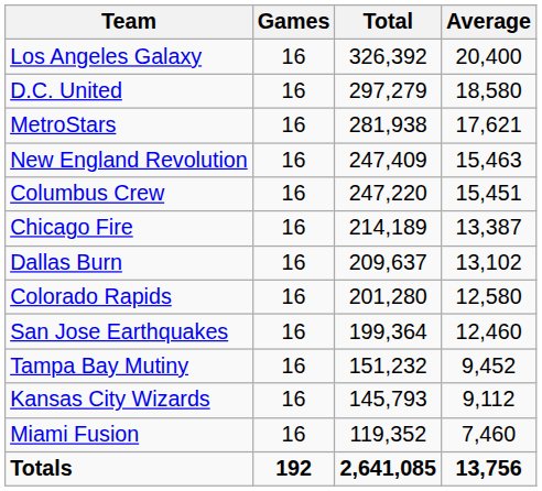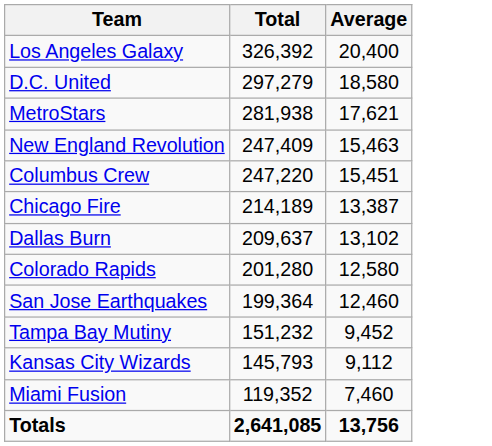 <table class="wikitable" style="font-size:100%">
 <tr>
 <th>Team</th>
-<th>Games</th>
 <th>Total</th>
 <th>Average</th>
 </tr>
 <tr>
 <td><a href='#'>Los Angeles Galaxy</a></td>
-<td align=center>16</td>
 <td align=center>326,392</td>
 <td align=center>20,400</td>
 </tr>
 <tr>
 <td><a href='#'>D.C. United</a></td>
-<td align=center>16</td>
 <td align=center>297,279</td>
 <td align=center>18,580</td>
 </tr>
 <tr>
 <td><a href='#'>MetroStars</a></td>
-<td align=center>16</td>
 <td align=center>281,938</td>
 <td align=center>17,621</td>
 </tr>
 <tr>
 <td><a href='#'>New England Revolution</a></td>
-<td align=center>16</td>
 <td align=center>247,409</td>
 <td align=center>15,463</td>
 </tr>
 <tr>
 <td><a href='#'>Columbus Crew</a></td>
-<td align=center>16</td>
 <td align=center>247,220</td>
 <td align=center>15,451</td>
 </tr>
 <tr>
 <td><a href='#'>Chicago Fire</a></td>
-<td align=center>16</td>
 <td align=center>214,189</td>
 <td align=center>13,387</td>
 </tr>
 <tr>
 <td><a href='#'>Dallas Burn</a></td>
-<td align=center>16</td>
 <td align=center>209,637</td>
 <td align=center>13,102</td>
 </tr>
 <tr>
 <td><a href='#'>Colorado Rapids</a></td>
-<td align=center>16</td>
 <td align=center>201,280</td>
 <td align=center>12,580</td>
 </tr>
 <tr>
 <td><a href='#'>San Jose Earthquakes</a></td>
-<td align=center>16</td>
 <td align=center>199,364</td>
 <td align=center>12,460</td>
 </tr>
 <tr>
 <td><a href='#'>Tampa Bay Mutiny</a></td>
-<td align=center>16</td>
 <td align=center>151,232</td>
 <td align=center>9,452</td>
 </tr>
 <tr>
 <td><a href='#'>Kansas City Wizards</a></td>
-<td align=center>16</td>
 <td align=center>145,793</td>
 <td align=center>9,112</td>
 </tr>
 <tr>
 <td><a href='#'>Miami Fusion</a></td>
-<td align=center>16</td>
 <td align=center>119,352</td>
 <td align=center>7,460</td>
 </tr>
 <tr>
 <td><strong>Totals</strong></td>
-<td align=center><strong>192</strong></td>
 <td align=center><strong>2,641,085</strong></td>
 <td align=center><strong>13,756</strong></td>
 </tr>
 </table>
